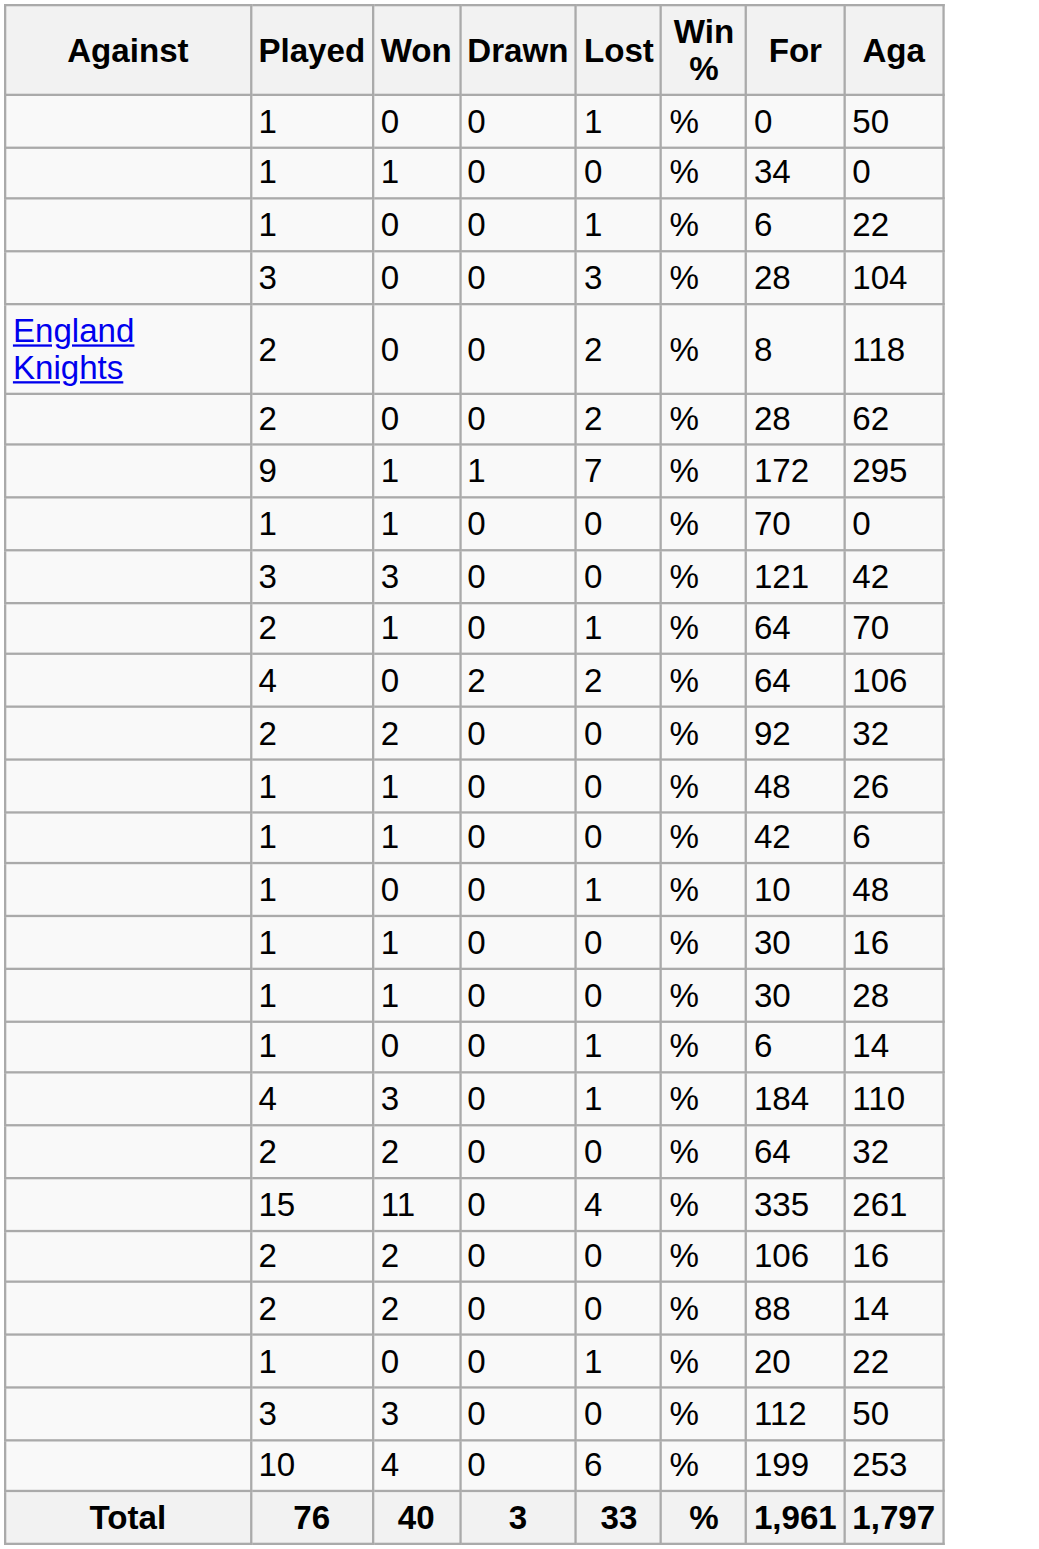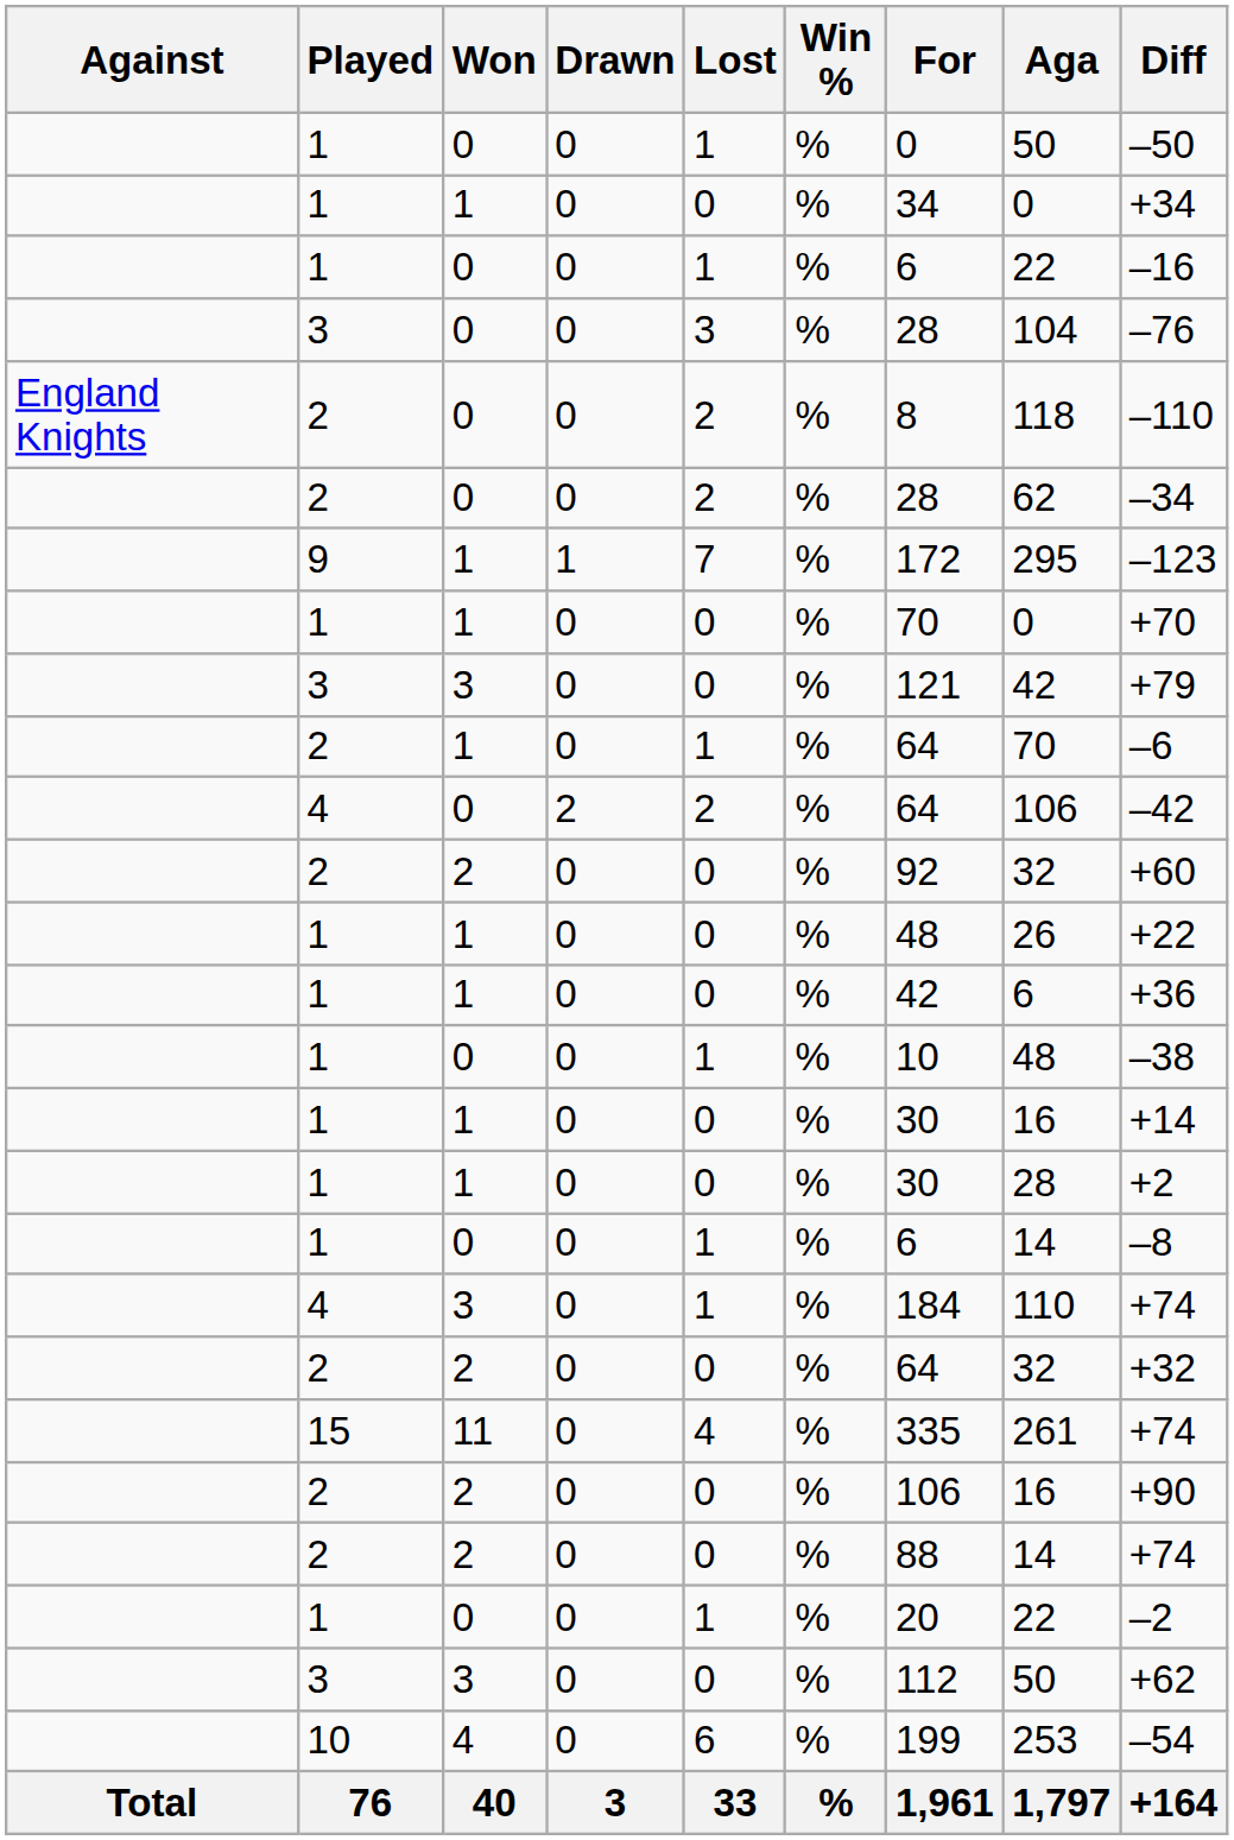 <table class="sortable wikitable" style="font-size:90%">
 <tr>
 <th style="width:100px;">Against</th>
 <th style="width:30px;">Played</th>
 <th style="width:30px;">Won</th>
 <th style="width:30px;">Drawn</th>
 <th style="width:30px;">Lost</th>
 <th style="width:30px;">Win %</th>
 <th style="width:30px;">For</th>
 <th style="width:30px;">Aga</th>
+<th style="width:30px;">Diff</th>
 </tr>
 <tr>
 <td style="text-align:left;"></td>
 <td>1</td>
 <td>0</td>
 <td>0</td>
 <td>1</td>
 <td>%</td>
 <td>0</td>
 <td>50</td>
+<td>–50</td>
 </tr>
 <tr>
 <td style="text-align:left;"></td>
 <td>1</td>
 <td>1</td>
 <td>0</td>
 <td>0</td>
 <td>%</td>
 <td>34</td>
 <td>0</td>
+<td>+34</td>
 </tr>
 <tr>
 <td style="text-align:left;"></td>
 <td>1</td>
 <td>0</td>
 <td>0</td>
 <td>1</td>
 <td>%</td>
 <td>6</td>
 <td>22</td>
+<td>–16</td>
 </tr>
 <tr>
 <td style="text-align:left;"></td>
 <td>3</td>
 <td>0</td>
 <td>0</td>
 <td>3</td>
 <td>%</td>
 <td>28</td>
 <td>104</td>
+<td>–76</td>
 </tr>
 <tr>
 <td style="text-align:left;"> <a href='#'>England Knights</a></td>
 <td>2</td>
 <td>0</td>
 <td>0</td>
 <td>2</td>
 <td>%</td>
 <td>8</td>
 <td>118</td>
+<td>–110</td>
 </tr>
 <tr>
 <td style="text-align:left;"></td>
 <td>2</td>
 <td>0</td>
 <td>0</td>
 <td>2</td>
 <td>%</td>
 <td>28</td>
 <td>62</td>
+<td>–34</td>
 </tr>
 <tr>
 <td style="text-align:left;"></td>
 <td>9</td>
 <td>1</td>
 <td>1</td>
 <td>7</td>
 <td>%</td>
 <td>172</td>
 <td>295</td>
+<td>–123</td>
 </tr>
 <tr>
 <td style="text-align:left;"></td>
 <td>1</td>
 <td>1</td>
 <td>0</td>
 <td>0</td>
 <td>%</td>
 <td>70</td>
 <td>0</td>
+<td>+70</td>
 </tr>
 <tr>
 <td style="text-align:left;"></td>
 <td>3</td>
 <td>3</td>
 <td>0</td>
 <td>0</td>
 <td>%</td>
 <td>121</td>
 <td>42</td>
+<td>+79</td>
 </tr>
 <tr>
 <td style="text-align:left;"></td>
 <td>2</td>
 <td>1</td>
 <td>0</td>
 <td>1</td>
 <td>%</td>
 <td>64</td>
 <td>70</td>
+<td>–6</td>
 </tr>
 <tr>
 <td style="text-align:left;"></td>
 <td>4</td>
 <td>0</td>
 <td>2</td>
 <td>2</td>
 <td>%</td>
 <td>64</td>
 <td>106</td>
+<td>–42</td>
 </tr>
 <tr>
 <td style="text-align:left;"></td>
 <td>2</td>
 <td>2</td>
 <td>0</td>
 <td>0</td>
 <td>%</td>
 <td>92</td>
 <td>32</td>
+<td>+60</td>
 </tr>
 <tr>
 <td style="text-align:left;"></td>
 <td>1</td>
 <td>1</td>
 <td>0</td>
 <td>0</td>
 <td>%</td>
 <td>48</td>
 <td>26</td>
+<td>+22</td>
 </tr>
 <tr>
 <td style="text-align:left;"></td>
 <td>1</td>
 <td>1</td>
 <td>0</td>
 <td>0</td>
 <td>%</td>
 <td>42</td>
 <td>6</td>
+<td>+36</td>
 </tr>
 <tr>
 <td style="text-align:left;"></td>
 <td>1</td>
 <td>0</td>
 <td>0</td>
 <td>1</td>
 <td>%</td>
 <td>10</td>
 <td>48</td>
+<td>–38</td>
 </tr>
 <tr>
 <td style="text-align:left;"></td>
 <td>1</td>
 <td>1</td>
 <td>0</td>
 <td>0</td>
 <td>%</td>
 <td>30</td>
 <td>16</td>
+<td>+14</td>
 </tr>
 <tr>
 <td style="text-align:left;"></td>
 <td>1</td>
 <td>1</td>
 <td>0</td>
 <td>0</td>
 <td>%</td>
 <td>30</td>
 <td>28</td>
+<td>+2</td>
 </tr>
 <tr>
 <td style="text-align:left;"></td>
 <td>1</td>
 <td>0</td>
 <td>0</td>
 <td>1</td>
 <td>%</td>
 <td>6</td>
 <td>14</td>
+<td>–8</td>
 </tr>
 <tr>
 <td style="text-align:left;"></td>
 <td>4</td>
 <td>3</td>
 <td>0</td>
 <td>1</td>
 <td>%</td>
 <td>184</td>
 <td>110</td>
+<td>+74</td>
 </tr>
 <tr>
 <td style="text-align:left;"></td>
 <td>2</td>
 <td>2</td>
 <td>0</td>
 <td>0</td>
 <td>%</td>
 <td>64</td>
 <td>32</td>
+<td>+32</td>
 </tr>
 <tr>
 <td style="text-align:left;"></td>
 <td>15</td>
 <td>11</td>
 <td>0</td>
 <td>4</td>
 <td>%</td>
 <td>335</td>
 <td>261</td>
+<td>+74</td>
 </tr>
 <tr>
 <td style="text-align:left;"></td>
 <td>2</td>
 <td>2</td>
 <td>0</td>
 <td>0</td>
 <td>%</td>
 <td>106</td>
 <td>16</td>
+<td>+90</td>
 </tr>
 <tr>
 <td style="text-align:left;"></td>
 <td>2</td>
 <td>2</td>
 <td>0</td>
 <td>0</td>
 <td>%</td>
 <td>88</td>
 <td>14</td>
+<td>+74</td>
 </tr>
 <tr>
 <td style="text-align:left;"></td>
 <td>1</td>
 <td>0</td>
 <td>0</td>
 <td>1</td>
 <td>%</td>
 <td>20</td>
 <td>22</td>
+<td>–2</td>
 </tr>
 <tr>
 <td style="text-align:left;"></td>
 <td>3</td>
 <td>3</td>
 <td>0</td>
 <td>0</td>
 <td>%</td>
 <td>112</td>
 <td>50</td>
+<td>+62</td>
 </tr>
 <tr>
 <td style="text-align:left;"></td>
 <td>10</td>
 <td>4</td>
 <td>0</td>
 <td>6</td>
 <td>%</td>
 <td>199</td>
 <td>253</td>
+<td>–54</td>
 </tr>
 <tr class="sortbottom">
 <th>Total</th>
 <th>76</th>
 <th>40</th>
 <th>3</th>
 <th>33</th>
 <th>%</th>
 <th>1,961</th>
 <th>1,797</th>
+<th>+164</th>
 </tr>
 </table>
